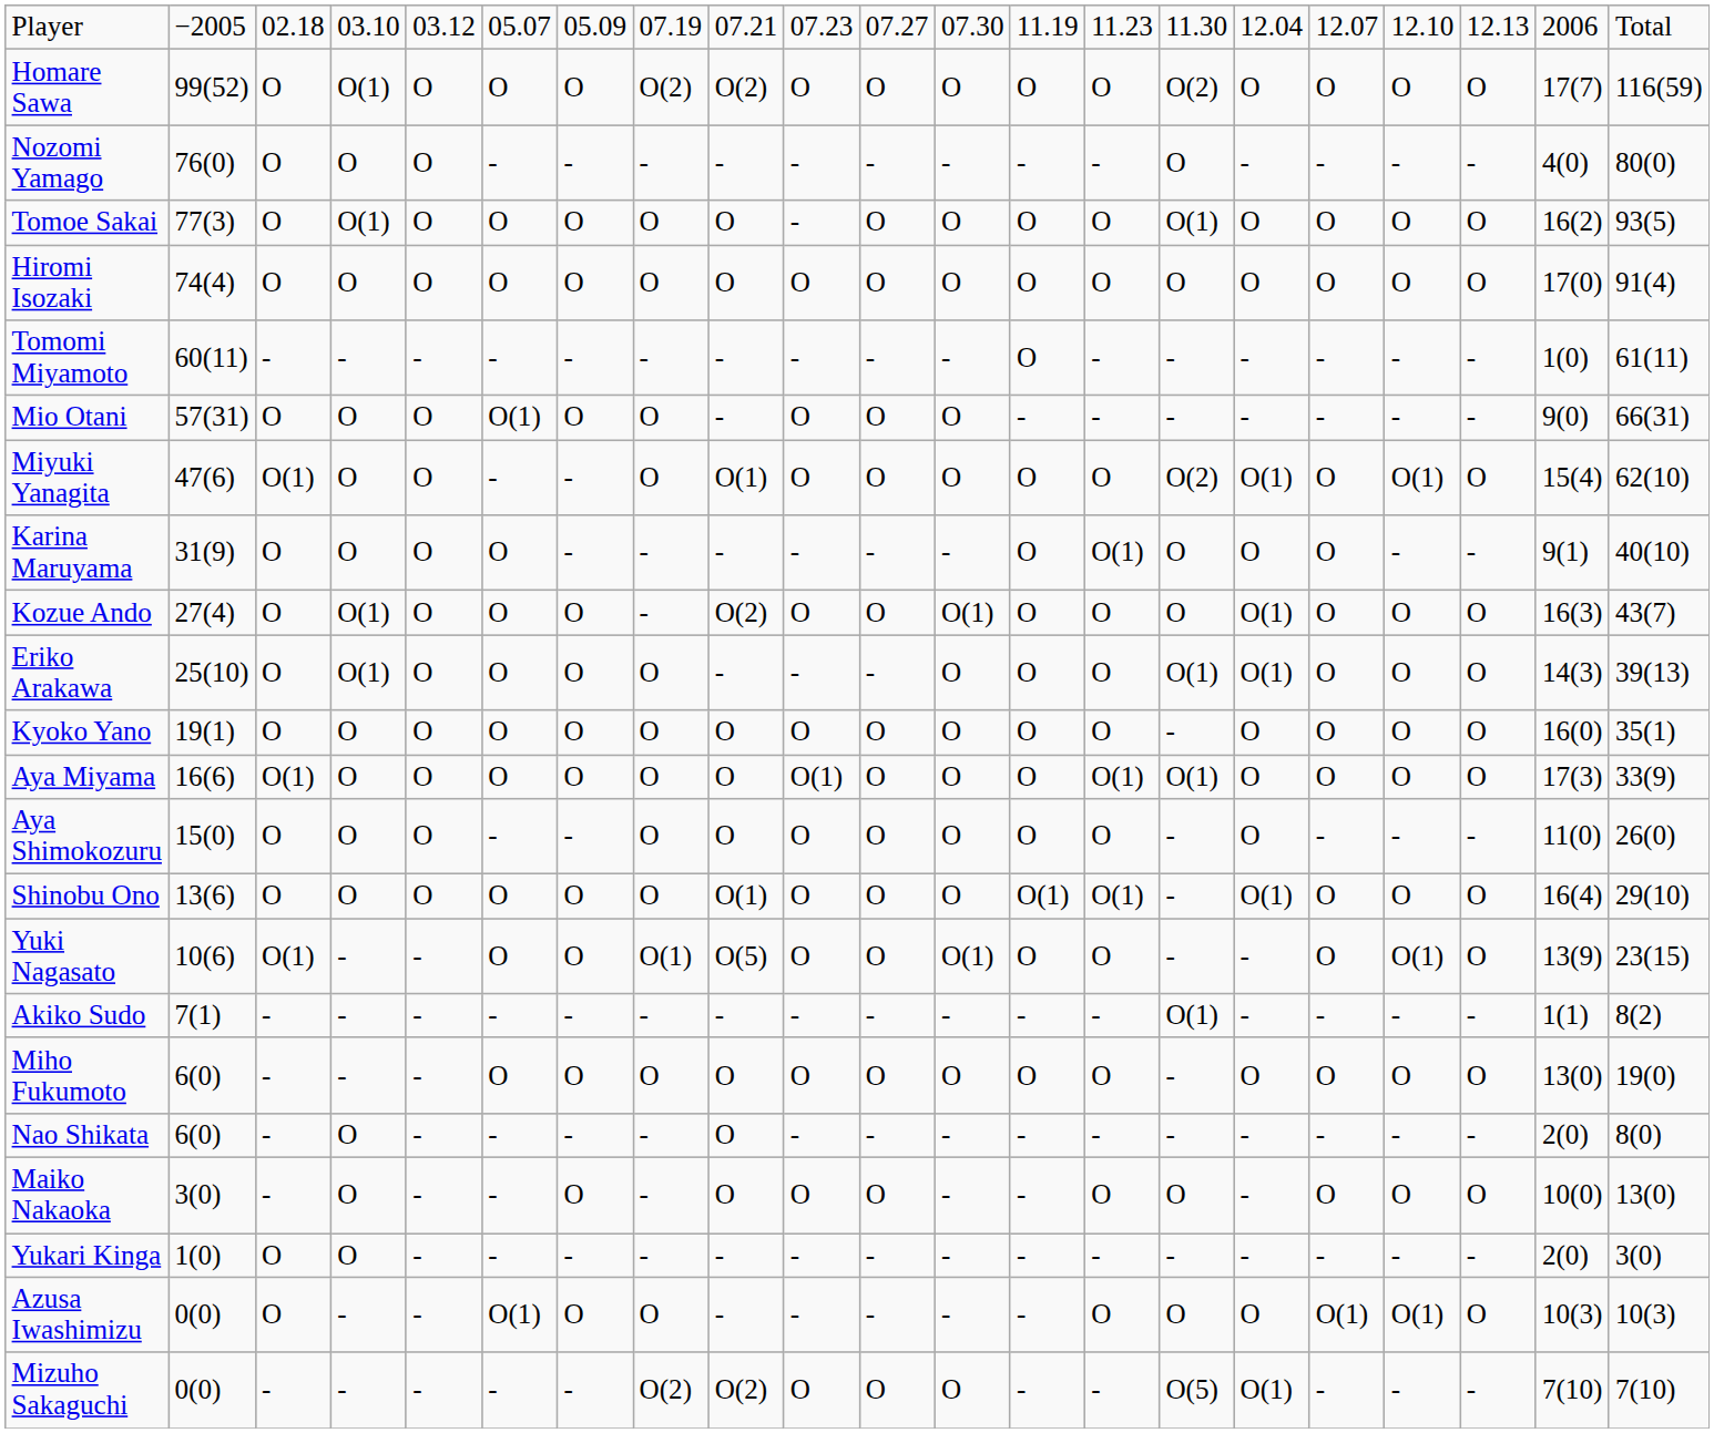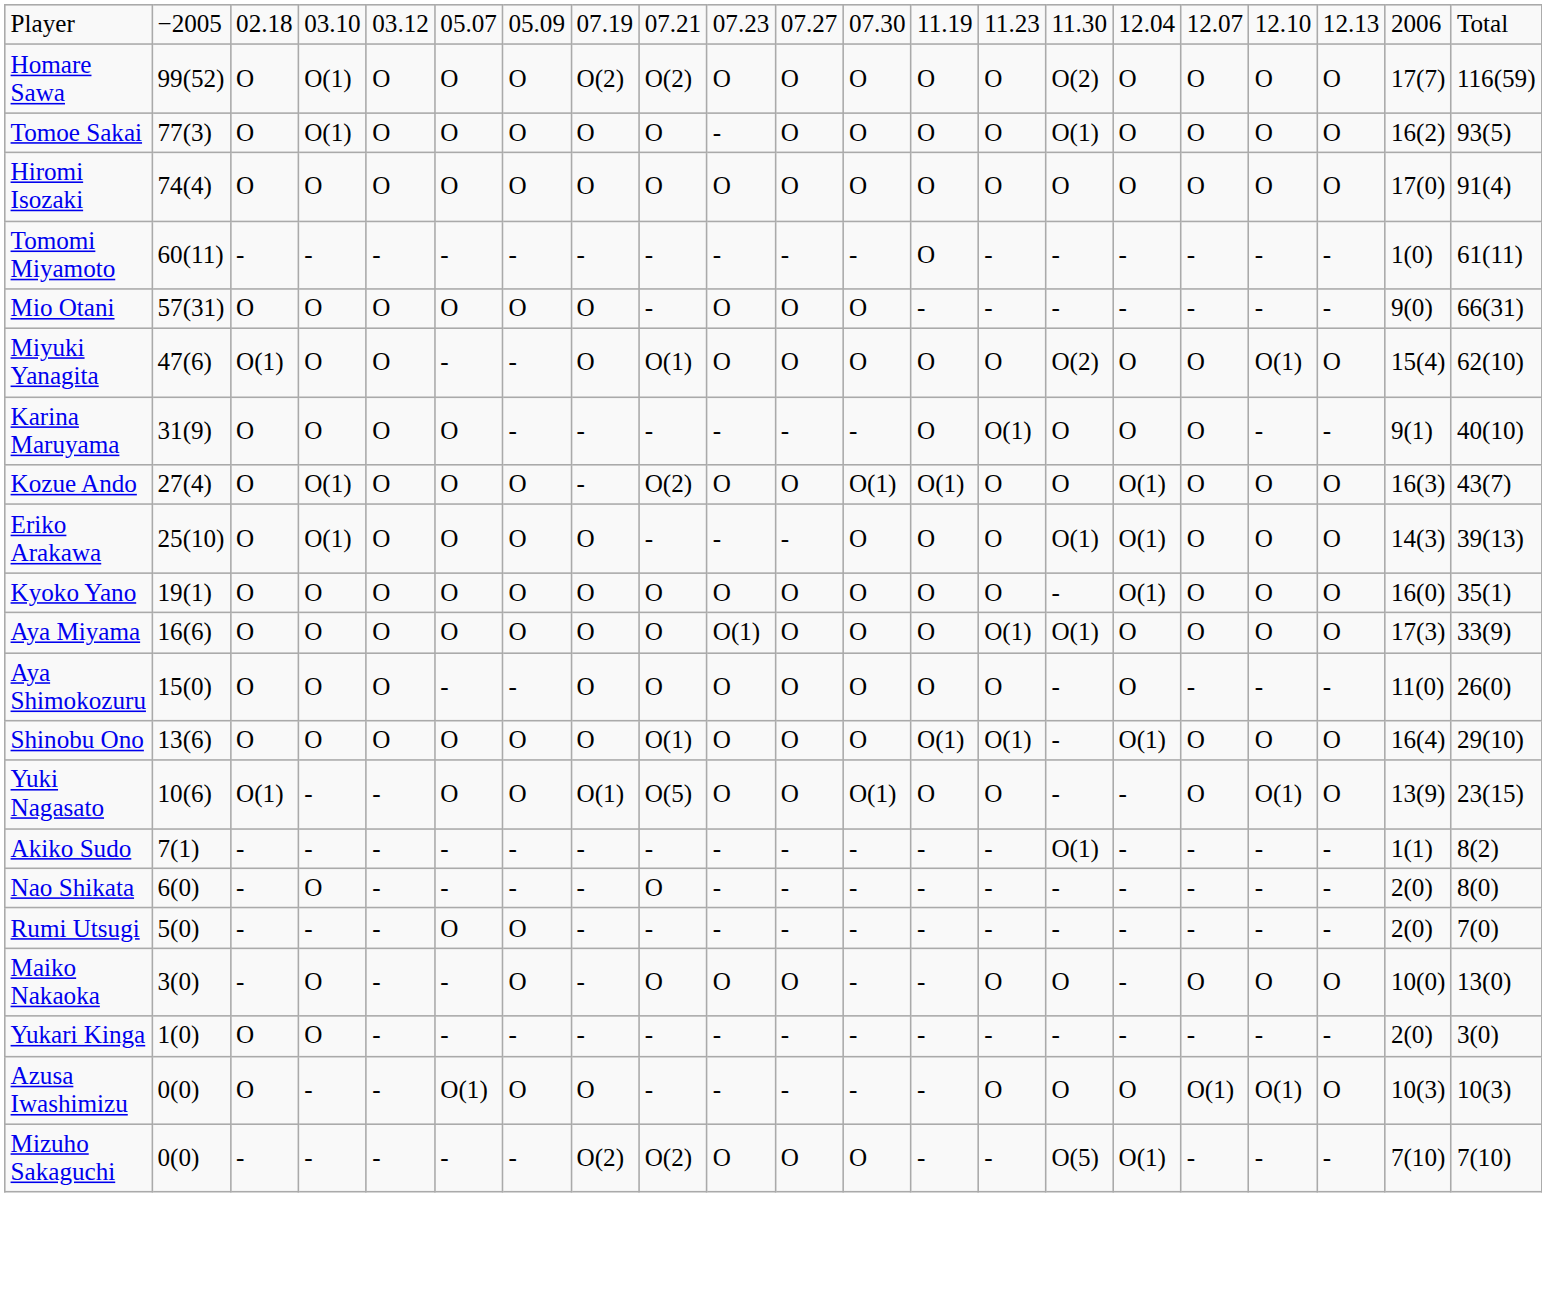 <table class="wikitable" style="text-align:left;">
 <tr>
 <td>Player</td>
 <td>−2005</td>
 <td>02.18</td>
 <td>03.10</td>
 <td>03.12</td>
 <td>05.07</td>
 <td>05.09</td>
 <td>07.19</td>
 <td>07.21</td>
 <td>07.23</td>
 <td>07.27</td>
 <td>07.30</td>
 <td>11.19</td>
 <td>11.23</td>
 <td>11.30</td>
 <td>12.04</td>
 <td>12.07</td>
 <td>12.10</td>
 <td>12.13</td>
 <td>2006</td>
 <td>Total</td>
 </tr>
 <tr>
 <td><a href='#'>Homare Sawa</a></td>
 <td>99(52)</td>
 <td>O</td>
 <td>O(1)</td>
 <td>O</td>
 <td>O</td>
 <td>O</td>
 <td>O(2)</td>
 <td>O(2)</td>
 <td>O</td>
 <td>O</td>
 <td>O</td>
 <td>O</td>
 <td>O</td>
 <td>O(2)</td>
 <td>O</td>
 <td>O</td>
 <td>O</td>
 <td>O</td>
 <td>17(7)</td>
 <td>116(59)</td>
-</tr>
-<tr>
-<td><a href='#'>Nozomi Yamago</a></td>
-<td>76(0)</td>
-<td>O</td>
-<td>O</td>
-<td>O</td>
-<td>-</td>
-<td>-</td>
-<td>-</td>
-<td>-</td>
-<td>-</td>
-<td>-</td>
-<td>-</td>
-<td>-</td>
-<td>-</td>
-<td>O</td>
-<td>-</td>
-<td>-</td>
-<td>-</td>
-<td>-</td>
-<td>4(0)</td>
-<td>80(0)</td>
 </tr>
 <tr>
 <td><a href='#'>Tomoe Sakai</a></td>
 <td>77(3)</td>
 <td>O</td>
 <td>O(1)</td>
 <td>O</td>
 <td>O</td>
 <td>O</td>
 <td>O</td>
 <td>O</td>
 <td>-</td>
 <td>O</td>
 <td>O</td>
 <td>O</td>
 <td>O</td>
 <td>O(1)</td>
 <td>O</td>
 <td>O</td>
 <td>O</td>
 <td>O</td>
 <td>16(2)</td>
 <td>93(5)</td>
 </tr>
 <tr>
 <td><a href='#'>Hiromi Isozaki</a></td>
 <td>74(4)</td>
 <td>O</td>
 <td>O</td>
 <td>O</td>
 <td>O</td>
 <td>O</td>
 <td>O</td>
 <td>O</td>
 <td>O</td>
 <td>O</td>
 <td>O</td>
 <td>O</td>
 <td>O</td>
 <td>O</td>
 <td>O</td>
 <td>O</td>
 <td>O</td>
 <td>O</td>
 <td>17(0)</td>
 <td>91(4)</td>
 </tr>
 <tr>
 <td><a href='#'>Tomomi Miyamoto</a></td>
 <td>60(11)</td>
 <td>-</td>
 <td>-</td>
 <td>-</td>
 <td>-</td>
 <td>-</td>
 <td>-</td>
 <td>-</td>
 <td>-</td>
 <td>-</td>
 <td>-</td>
 <td>O</td>
 <td>-</td>
 <td>-</td>
 <td>-</td>
 <td>-</td>
 <td>-</td>
 <td>-</td>
 <td>1(0)</td>
 <td>61(11)</td>
 </tr>
 <tr>
 <td><a href='#'>Mio Otani</a></td>
 <td>57(31)</td>
 <td>O</td>
 <td>O</td>
 <td>O</td>
-<td>O(1)</td>
+<td>O</td>
 <td>O</td>
 <td>O</td>
 <td>-</td>
 <td>O</td>
 <td>O</td>
 <td>O</td>
 <td>-</td>
 <td>-</td>
 <td>-</td>
 <td>-</td>
 <td>-</td>
 <td>-</td>
 <td>-</td>
 <td>9(0)</td>
 <td>66(31)</td>
 </tr>
 <tr>
 <td><a href='#'>Miyuki Yanagita</a></td>
 <td>47(6)</td>
 <td>O(1)</td>
 <td>O</td>
 <td>O</td>
 <td>-</td>
 <td>-</td>
 <td>O</td>
 <td>O(1)</td>
 <td>O</td>
 <td>O</td>
 <td>O</td>
 <td>O</td>
 <td>O</td>
 <td>O(2)</td>
-<td>O(1)</td>
+<td>O</td>
 <td>O</td>
 <td>O(1)</td>
 <td>O</td>
 <td>15(4)</td>
 <td>62(10)</td>
 </tr>
 <tr>
 <td><a href='#'>Karina Maruyama</a></td>
 <td>31(9)</td>
 <td>O</td>
 <td>O</td>
 <td>O</td>
 <td>O</td>
 <td>-</td>
 <td>-</td>
 <td>-</td>
 <td>-</td>
 <td>-</td>
 <td>-</td>
 <td>O</td>
 <td>O(1)</td>
 <td>O</td>
 <td>O</td>
 <td>O</td>
 <td>-</td>
 <td>-</td>
 <td>9(1)</td>
 <td>40(10)</td>
 </tr>
 <tr>
 <td><a href='#'>Kozue Ando</a></td>
 <td>27(4)</td>
 <td>O</td>
 <td>O(1)</td>
 <td>O</td>
 <td>O</td>
 <td>O</td>
 <td>-</td>
 <td>O(2)</td>
 <td>O</td>
 <td>O</td>
 <td>O(1)</td>
-<td>O</td>
+<td>O(1)</td>
 <td>O</td>
 <td>O</td>
 <td>O(1)</td>
 <td>O</td>
 <td>O</td>
 <td>O</td>
 <td>16(3)</td>
 <td>43(7)</td>
 </tr>
 <tr>
 <td><a href='#'>Eriko Arakawa</a></td>
 <td>25(10)</td>
 <td>O</td>
 <td>O(1)</td>
 <td>O</td>
 <td>O</td>
 <td>O</td>
 <td>O</td>
 <td>-</td>
 <td>-</td>
 <td>-</td>
 <td>O</td>
 <td>O</td>
 <td>O</td>
 <td>O(1)</td>
 <td>O(1)</td>
 <td>O</td>
 <td>O</td>
 <td>O</td>
 <td>14(3)</td>
 <td>39(13)</td>
 </tr>
 <tr>
 <td><a href='#'>Kyoko Yano</a></td>
 <td>19(1)</td>
 <td>O</td>
 <td>O</td>
 <td>O</td>
 <td>O</td>
 <td>O</td>
 <td>O</td>
 <td>O</td>
 <td>O</td>
 <td>O</td>
 <td>O</td>
 <td>O</td>
 <td>O</td>
 <td>-</td>
-<td>O</td>
+<td>O(1)</td>
 <td>O</td>
 <td>O</td>
 <td>O</td>
 <td>16(0)</td>
 <td>35(1)</td>
 </tr>
 <tr>
 <td><a href='#'>Aya Miyama</a></td>
 <td>16(6)</td>
-<td>O(1)</td>
+<td>O</td>
 <td>O</td>
 <td>O</td>
 <td>O</td>
 <td>O</td>
 <td>O</td>
 <td>O</td>
 <td>O(1)</td>
 <td>O</td>
 <td>O</td>
 <td>O</td>
 <td>O(1)</td>
 <td>O(1)</td>
 <td>O</td>
 <td>O</td>
 <td>O</td>
 <td>O</td>
 <td>17(3)</td>
 <td>33(9)</td>
 </tr>
 <tr>
 <td><a href='#'>Aya Shimokozuru</a></td>
 <td>15(0)</td>
 <td>O</td>
 <td>O</td>
 <td>O</td>
 <td>-</td>
 <td>-</td>
 <td>O</td>
 <td>O</td>
 <td>O</td>
 <td>O</td>
 <td>O</td>
 <td>O</td>
 <td>O</td>
 <td>-</td>
 <td>O</td>
 <td>-</td>
 <td>-</td>
 <td>-</td>
 <td>11(0)</td>
 <td>26(0)</td>
 </tr>
 <tr>
 <td><a href='#'>Shinobu Ono</a></td>
 <td>13(6)</td>
 <td>O</td>
 <td>O</td>
 <td>O</td>
 <td>O</td>
 <td>O</td>
 <td>O</td>
 <td>O(1)</td>
 <td>O</td>
 <td>O</td>
 <td>O</td>
 <td>O(1)</td>
 <td>O(1)</td>
 <td>-</td>
 <td>O(1)</td>
 <td>O</td>
 <td>O</td>
 <td>O</td>
 <td>16(4)</td>
 <td>29(10)</td>
 </tr>
 <tr>
 <td><a href='#'>Yuki Nagasato</a></td>
 <td>10(6)</td>
 <td>O(1)</td>
 <td>-</td>
 <td>-</td>
 <td>O</td>
 <td>O</td>
 <td>O(1)</td>
 <td>O(5)</td>
 <td>O</td>
 <td>O</td>
 <td>O(1)</td>
 <td>O</td>
 <td>O</td>
 <td>-</td>
 <td>-</td>
 <td>O</td>
 <td>O(1)</td>
 <td>O</td>
 <td>13(9)</td>
 <td>23(15)</td>
 </tr>
 <tr>
 <td><a href='#'>Akiko Sudo</a></td>
 <td>7(1)</td>
 <td>-</td>
 <td>-</td>
 <td>-</td>
 <td>-</td>
 <td>-</td>
 <td>-</td>
 <td>-</td>
 <td>-</td>
 <td>-</td>
 <td>-</td>
 <td>-</td>
 <td>-</td>
 <td>O(1)</td>
 <td>-</td>
 <td>-</td>
 <td>-</td>
 <td>-</td>
 <td>1(1)</td>
 <td>8(2)</td>
 </tr>
 <tr>
-<td><a href='#'>Miho Fukumoto</a></td>
-<td>6(0)</td>
-<td>-</td>
-<td>-</td>
-<td>-</td>
-<td>O</td>
-<td>O</td>
-<td>O</td>
-<td>O</td>
-<td>O</td>
-<td>O</td>
-<td>O</td>
-<td>O</td>
-<td>O</td>
-<td>-</td>
-<td>O</td>
-<td>O</td>
-<td>O</td>
-<td>O</td>
-<td>13(0)</td>
-<td>19(0)</td>
-</tr>
-<tr>
 <td><a href='#'>Nao Shikata</a></td>
 <td>6(0)</td>
 <td>-</td>
 <td>O</td>
 <td>-</td>
 <td>-</td>
 <td>-</td>
 <td>-</td>
 <td>O</td>
 <td>-</td>
 <td>-</td>
 <td>-</td>
 <td>-</td>
 <td>-</td>
 <td>-</td>
 <td>-</td>
 <td>-</td>
 <td>-</td>
 <td>-</td>
 <td>2(0)</td>
 <td>8(0)</td>
+</tr>
+<tr>
+<td><a href='#'>Rumi Utsugi</a></td>
+<td>5(0)</td>
+<td>-</td>
+<td>-</td>
+<td>-</td>
+<td>O</td>
+<td>O</td>
+<td>-</td>
+<td>-</td>
+<td>-</td>
+<td>-</td>
+<td>-</td>
+<td>-</td>
+<td>-</td>
+<td>-</td>
+<td>-</td>
+<td>-</td>
+<td>-</td>
+<td>-</td>
+<td>2(0)</td>
+<td>7(0)</td>
 </tr>
 <tr>
 <td><a href='#'>Maiko Nakaoka</a></td>
 <td>3(0)</td>
 <td>-</td>
 <td>O</td>
 <td>-</td>
 <td>-</td>
 <td>O</td>
 <td>-</td>
 <td>O</td>
 <td>O</td>
 <td>O</td>
 <td>-</td>
 <td>-</td>
 <td>O</td>
 <td>O</td>
 <td>-</td>
 <td>O</td>
 <td>O</td>
 <td>O</td>
 <td>10(0)</td>
 <td>13(0)</td>
 </tr>
 <tr>
 <td><a href='#'>Yukari Kinga</a></td>
 <td>1(0)</td>
 <td>O</td>
 <td>O</td>
 <td>-</td>
 <td>-</td>
 <td>-</td>
 <td>-</td>
 <td>-</td>
 <td>-</td>
 <td>-</td>
 <td>-</td>
 <td>-</td>
 <td>-</td>
 <td>-</td>
 <td>-</td>
 <td>-</td>
 <td>-</td>
 <td>-</td>
 <td>2(0)</td>
 <td>3(0)</td>
 </tr>
 <tr>
 <td><a href='#'>Azusa Iwashimizu</a></td>
 <td>0(0)</td>
 <td>O</td>
 <td>-</td>
 <td>-</td>
 <td>O(1)</td>
 <td>O</td>
 <td>O</td>
 <td>-</td>
 <td>-</td>
 <td>-</td>
 <td>-</td>
 <td>-</td>
 <td>O</td>
 <td>O</td>
 <td>O</td>
 <td>O(1)</td>
 <td>O(1)</td>
 <td>O</td>
 <td>10(3)</td>
 <td>10(3)</td>
 </tr>
 <tr>
 <td><a href='#'>Mizuho Sakaguchi</a></td>
 <td>0(0)</td>
 <td>-</td>
 <td>-</td>
 <td>-</td>
 <td>-</td>
 <td>-</td>
 <td>O(2)</td>
 <td>O(2)</td>
 <td>O</td>
 <td>O</td>
 <td>O</td>
 <td>-</td>
 <td>-</td>
 <td>O(5)</td>
 <td>O(1)</td>
 <td>-</td>
 <td>-</td>
 <td>-</td>
 <td>7(10)</td>
 <td>7(10)</td>
 </tr>
 </table>
